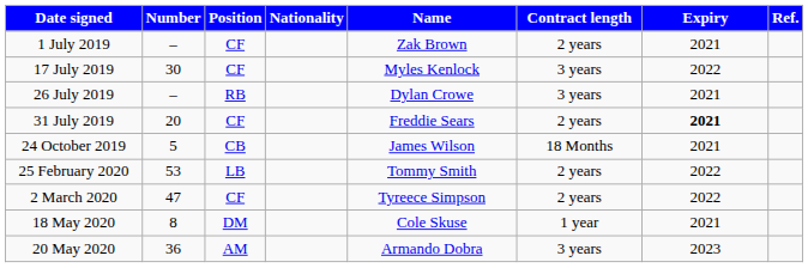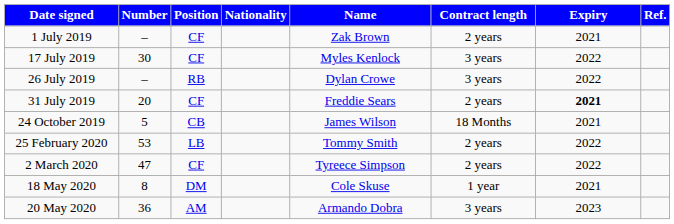 <table class="wikitable"  style="text-align:center; font-size:90%; ">
 <tr>
 <th style="background:blue; color:white; width:120px;">Date signed</th>
 <th style="background:blue; color:white; width:50px;">Number</th>
 <th style="background:blue; color:white; width:50px;">Position</th>
 <th style="background:blue; color:white; width:50px;">Nationality</th>
 <th style="background:blue; color:white; width:150px;">Name</th>
 <th style="background:blue; color:white; width:110px;">Contract length</th>
 <th style="background:blue; color:white; width:110px;">Expiry</th>
 <th style="background:blue; color:white; width:25px;">Ref.</th>
 </tr>
 <tr>
 <td>1 July 2019</td>
 <td>–</td>
 <td><a href='#'>CF</a></td>
 <td></td>
 <td><a href='#'>Zak Brown</a></td>
 <td>2 years</td>
 <td>2021</td>
 <td></td>
 </tr>
 <tr>
 <td>17 July 2019</td>
 <td>30</td>
 <td><a href='#'>CF</a></td>
 <td></td>
 <td><a href='#'>Myles Kenlock</a></td>
 <td>3 years</td>
 <td>2022</td>
 <td></td>
 </tr>
 <tr>
 <td>26 July 2019</td>
 <td>–</td>
 <td><a href='#'>RB</a></td>
 <td></td>
 <td><a href='#'>Dylan Crowe</a></td>
 <td>3 years</td>
-<td>2021</td>
+<td>2022</td>
 <td></td>
 </tr>
 <tr>
 <td>31 July 2019</td>
 <td>20</td>
 <td><a href='#'>CF</a></td>
 <td></td>
 <td><a href='#'>Freddie Sears</a></td>
 <td>2 years</td>
 <td><strong>2021</strong></td>
 <td></td>
 </tr>
 <tr>
 <td>24 October 2019</td>
 <td>5</td>
 <td><a href='#'>CB</a></td>
 <td></td>
 <td><a href='#'>James Wilson</a></td>
 <td>18 Months</td>
 <td>2021</td>
 <td></td>
 </tr>
 <tr>
 <td>25 February 2020</td>
 <td>53</td>
 <td><a href='#'>LB</a></td>
 <td></td>
 <td><a href='#'>Tommy Smith</a></td>
 <td>2 years</td>
 <td>2022</td>
 <td></td>
 </tr>
 <tr>
 <td>2 March 2020</td>
 <td>47</td>
 <td><a href='#'>CF</a></td>
 <td></td>
 <td><a href='#'>Tyreece Simpson</a></td>
 <td>2 years</td>
 <td>2022</td>
 <td></td>
 </tr>
 <tr>
 <td>18 May 2020</td>
 <td>8</td>
 <td><a href='#'>DM</a></td>
 <td></td>
 <td><a href='#'>Cole Skuse</a></td>
 <td>1 year</td>
 <td>2021</td>
 <td></td>
 </tr>
 <tr>
 <td>20 May 2020</td>
 <td>36</td>
 <td><a href='#'>AM</a></td>
 <td></td>
 <td><a href='#'>Armando Dobra</a></td>
 <td>3 years</td>
 <td>2023</td>
 <td></td>
 </tr>
 </table>
